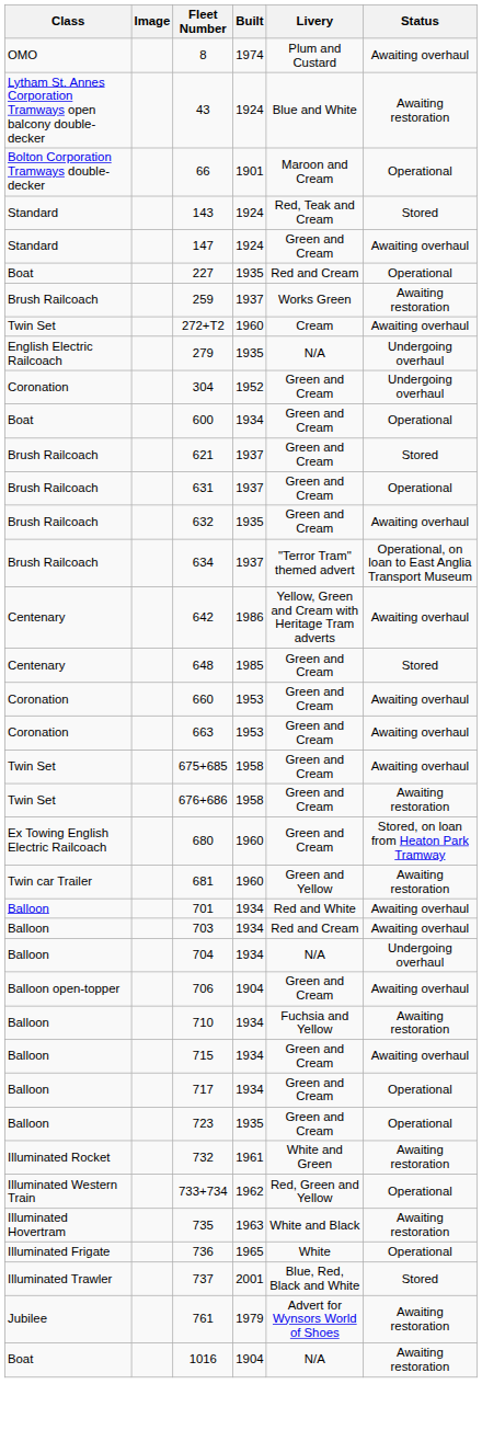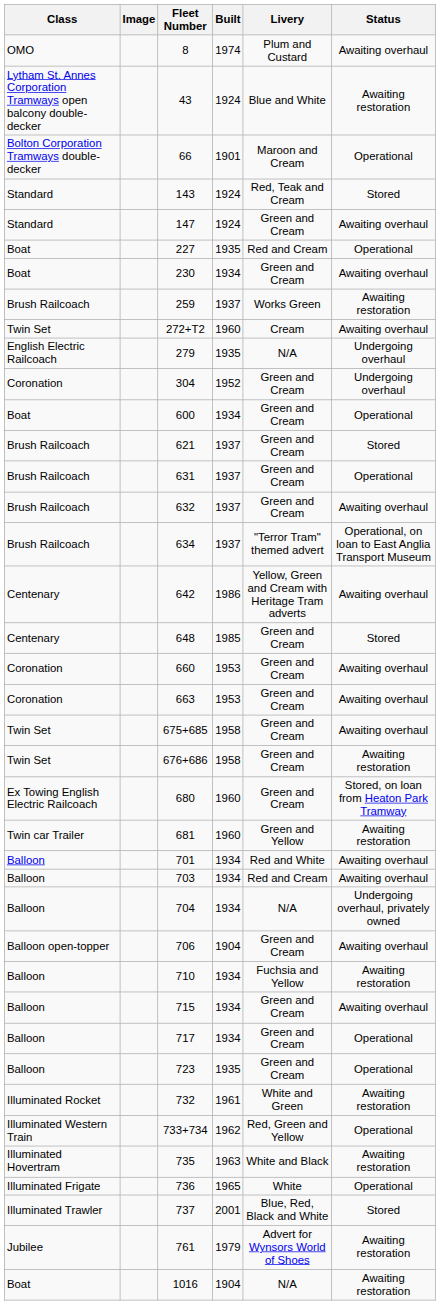 <table class="wikitable sortable">
 <tr>
 <th>Class</th>
 <th>Image</th>
 <th>Fleet Number</th>
 <th>Built</th>
 <th>Livery</th>
 <th>Status</th>
 </tr>
 <tr>
 <td>OMO</td>
 <td></td>
 <td align="center">8</td>
 <td align="center">1974</td>
 <td align="center">Plum and Custard</td>
 <td align="center">Awaiting overhaul</td>
 </tr>
 <tr>
 <td><a href='#'>Lytham St. Annes Corporation Tramways</a> open balcony double-decker</td>
 <td></td>
 <td align="center">43</td>
 <td align="center">1924</td>
 <td align="center">Blue and White</td>
 <td align="center">Awaiting restoration</td>
 </tr>
 <tr>
 <td><a href='#'>Bolton Corporation Tramways</a> double-decker</td>
 <td></td>
 <td align="center">66</td>
 <td align="center">1901</td>
 <td align="center">Maroon and Cream</td>
 <td align="center">Operational</td>
 </tr>
 <tr>
 <td>Standard</td>
 <td></td>
 <td align="center">143</td>
 <td align="center">1924</td>
 <td align="center">Red, Teak and Cream</td>
 <td align="center">Stored</td>
 </tr>
 <tr>
 <td>Standard</td>
 <td></td>
 <td align="center">147</td>
 <td align="center">1924</td>
 <td align="center">Green and Cream</td>
 <td align="center">Awaiting overhaul</td>
 </tr>
 <tr>
 <td>Boat</td>
 <td></td>
 <td align="center">227</td>
 <td align="center">1935</td>
 <td align="center">Red and Cream</td>
 <td align="center">Operational</td>
+</tr>
+<tr>
+<td>Boat</td>
+<td></td>
+<td align="center">230</td>
+<td align="center">1934</td>
+<td align="center">Green and Cream</td>
+<td align="center">Awaiting overhaul</td>
 </tr>
 <tr>
 <td>Brush Railcoach</td>
 <td></td>
 <td align="center">259</td>
 <td align="center">1937</td>
 <td align="center">Works Green</td>
 <td align="center">Awaiting restoration</td>
 </tr>
 <tr>
 <td>Twin Set</td>
 <td></td>
 <td align="center">272+T2</td>
 <td align="center">1960</td>
 <td align="center">Cream</td>
 <td align="center">Awaiting overhaul</td>
 </tr>
 <tr>
 <td>English Electric Railcoach</td>
 <td></td>
 <td align="center">279</td>
 <td align="center">1935</td>
 <td align="center">N/A</td>
 <td align="center">Undergoing overhaul</td>
 </tr>
 <tr>
 <td>Coronation</td>
 <td></td>
 <td align="center">304</td>
 <td align="center">1952</td>
 <td align="center">Green and Cream</td>
 <td align="center">Undergoing overhaul</td>
 </tr>
 <tr>
 <td>Boat</td>
 <td></td>
 <td align="center">600</td>
 <td align="center">1934</td>
 <td align="center">Green and Cream</td>
 <td align="center">Operational</td>
 </tr>
 <tr>
 <td>Brush Railcoach</td>
 <td></td>
 <td align="center">621</td>
 <td align="center">1937</td>
 <td align="center">Green and Cream</td>
 <td align="center">Stored</td>
 </tr>
 <tr>
 <td>Brush Railcoach</td>
 <td></td>
 <td align="center">631</td>
 <td align="center">1937</td>
 <td align="center">Green and Cream</td>
 <td align="center">Operational</td>
 </tr>
 <tr>
 <td>Brush Railcoach</td>
 <td></td>
 <td align="center">632</td>
-<td align="center">1935</td>
+<td align="center">1937</td>
 <td align="center">Green and Cream</td>
 <td align="center">Awaiting overhaul</td>
 </tr>
 <tr>
 <td>Brush Railcoach</td>
 <td></td>
 <td align="center">634</td>
 <td align="center">1937</td>
 <td align="center">"Terror Tram" themed advert</td>
 <td align="center">Operational, on loan to East Anglia Transport Museum</td>
 </tr>
 <tr>
 <td>Centenary</td>
 <td></td>
 <td align="center">642</td>
 <td align="center">1986</td>
 <td align="center">Yellow, Green and Cream with Heritage Tram adverts</td>
 <td align="center">Awaiting overhaul</td>
 </tr>
 <tr>
 <td>Centenary</td>
 <td></td>
 <td align="center">648</td>
 <td align="center">1985</td>
 <td align="center">Green and Cream</td>
 <td align="center">Stored</td>
 </tr>
 <tr>
 <td>Coronation</td>
 <td></td>
 <td align="center">660</td>
 <td align="center">1953</td>
 <td align="center">Green and Cream</td>
 <td align="center">Awaiting overhaul</td>
 </tr>
 <tr>
 <td>Coronation</td>
 <td></td>
 <td align="center">663</td>
 <td align="center">1953</td>
 <td align="center">Green and Cream</td>
 <td align="center">Awaiting overhaul</td>
 </tr>
 <tr>
 <td>Twin Set</td>
 <td></td>
 <td align="center">675+685</td>
 <td align="center">1958</td>
 <td align="center">Green and Cream</td>
 <td align="center">Awaiting overhaul</td>
 </tr>
 <tr>
 <td>Twin Set</td>
 <td></td>
 <td align="center">676+686</td>
 <td align="center">1958</td>
 <td align="center">Green and Cream</td>
 <td align="center">Awaiting restoration</td>
 </tr>
 <tr>
 <td>Ex Towing English Electric Railcoach</td>
 <td></td>
 <td align="center">680</td>
 <td align="center">1960</td>
 <td align="center">Green and Cream</td>
 <td align="center">Stored, on loan from <a href='#'>Heaton Park Tramway</a></td>
 </tr>
 <tr>
 <td>Twin car Trailer</td>
 <td></td>
 <td align="center">681</td>
 <td align="center">1960</td>
 <td align="center">Green and Yellow</td>
 <td align="center">Awaiting restoration</td>
 </tr>
 <tr>
 <td><a href='#'>Balloon</a></td>
 <td></td>
 <td align="center">701</td>
 <td align="center">1934</td>
 <td align="center">Red and White</td>
 <td align="center">Awaiting overhaul</td>
 </tr>
 <tr>
 <td>Balloon</td>
 <td></td>
 <td align="center">703</td>
 <td align="center">1934</td>
 <td align="center">Red and Cream</td>
 <td align="center">Awaiting overhaul</td>
 </tr>
 <tr>
 <td>Balloon</td>
 <td></td>
 <td align="center">704</td>
 <td align="center">1934</td>
 <td align="center">N/A</td>
-<td align="center">Undergoing overhaul</td>
+<td align="center">Undergoing overhaul, privately owned</td>
 </tr>
 <tr>
 <td>Balloon open-topper</td>
 <td></td>
 <td align="center">706</td>
 <td align="center">1904</td>
 <td align="center">Green and Cream</td>
 <td align="center">Awaiting overhaul</td>
 </tr>
 <tr>
 <td>Balloon</td>
 <td></td>
 <td align="center">710</td>
 <td align="center">1934</td>
 <td align="center">Fuchsia and Yellow</td>
 <td align="center">Awaiting restoration</td>
 </tr>
 <tr>
 <td>Balloon</td>
 <td></td>
 <td align="center">715</td>
 <td align="center">1934</td>
 <td align="center">Green and Cream</td>
 <td align="center">Awaiting overhaul</td>
 </tr>
 <tr>
 <td>Balloon</td>
 <td></td>
 <td align="center">717</td>
 <td align="center">1934</td>
 <td align="center">Green and Cream</td>
 <td align="center">Operational</td>
 </tr>
 <tr>
 <td>Balloon</td>
 <td></td>
 <td align="center">723</td>
 <td align="center">1935</td>
 <td align="center">Green and Cream</td>
 <td align="center">Operational</td>
 </tr>
 <tr>
 <td>Illuminated Rocket</td>
 <td></td>
 <td align="center">732</td>
 <td align="center">1961</td>
 <td align="center">White and Green</td>
 <td align="center">Awaiting restoration</td>
 </tr>
 <tr>
 <td>Illuminated Western Train</td>
 <td></td>
 <td align="center">733+734</td>
 <td align="center">1962</td>
 <td align="center">Red, Green and Yellow</td>
 <td align="center">Operational</td>
 </tr>
 <tr>
 <td>Illuminated Hovertram</td>
 <td></td>
 <td align="center">735</td>
 <td align="center">1963</td>
 <td align="center">White and Black</td>
 <td align="center">Awaiting restoration</td>
 </tr>
 <tr>
 <td>Illuminated Frigate</td>
 <td></td>
 <td align="center">736</td>
 <td align="center">1965</td>
 <td align="center">White</td>
 <td align="center">Operational</td>
 </tr>
 <tr>
 <td>Illuminated Trawler</td>
 <td></td>
 <td align="center">737</td>
 <td align="center">2001</td>
 <td align="center">Blue, Red, Black and White</td>
 <td align="center">Stored</td>
 </tr>
 <tr>
 <td>Jubilee</td>
 <td></td>
 <td align="center">761</td>
 <td align="center">1979</td>
 <td align="center">Advert for <a href='#'>Wynsors World of Shoes</a></td>
 <td align="center">Awaiting restoration</td>
 </tr>
 <tr>
 <td>Boat</td>
 <td></td>
 <td align="center">1016</td>
 <td align="center">1904</td>
 <td align="center">N/A</td>
 <td align="center">Awaiting restoration</td>
 </tr>
 </table>
